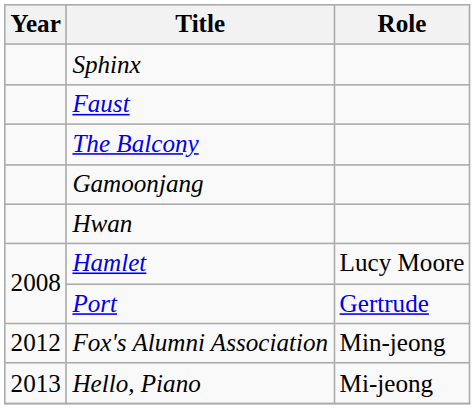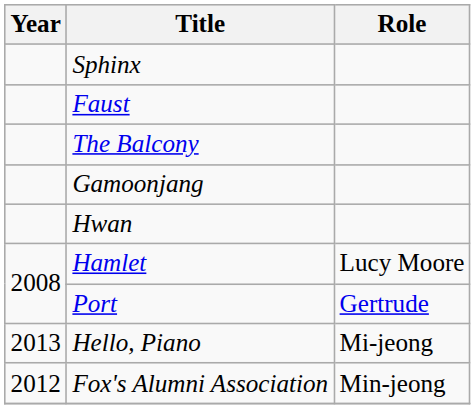 <table class="wikitable sortable">
 <tr>
 <th>Year</th>
 <th>Title</th>
 <th>Role</th>
 </tr>
 <tr>
 <td></td>
 <td><em>Sphinx</em></td>
 <td></td>
 </tr>
 <tr>
 <td></td>
 <td><em><a href='#'>Faust</a></em></td>
 <td></td>
 </tr>
 <tr>
 <td></td>
 <td><em><a href='#'>The Balcony</a></em></td>
 <td></td>
 </tr>
 <tr>
 <td></td>
 <td><em>Gamoonjang</em> </td>
 <td></td>
 </tr>
 <tr>
 <td></td>
 <td><em>Hwan</em> </td>
 <td></td>
 </tr>
 <tr>
 <td rowspan=2>2008</td>
 <td><em><a href='#'>Hamlet</a></em></td>
 <td>Lucy Moore</td>
 </tr>
 <tr>
 <td><em><a href='#'>Port</a></em></td>
 <td><a href='#'>Gertrude</a></td>
 </tr>
 <tr>
+<td>2013</td>
+<td><em>Hello, Piano</em> </td>
+<td>Mi-jeong</td>
+</tr>
+<tr>
 <td>2012</td>
 <td><em>Fox's Alumni Association</em> </td>
 <td>Min-jeong</td>
 </tr>
 <tr>
-<td>2013</td>
-<td><em>Hello, Piano</em> </td>
-<td>Mi-jeong</td>
-</tr>
-<tr>
 </tr>
 </table>
